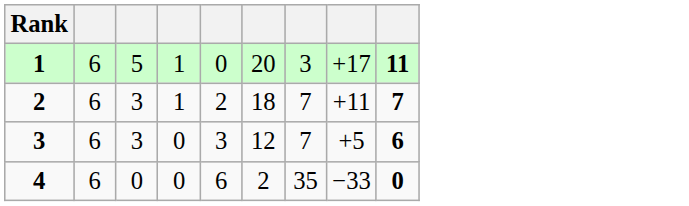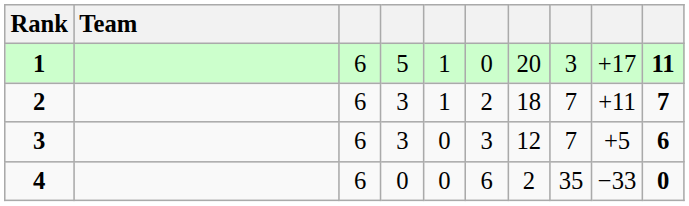 <table class="wikitable" style="text-align:center">
 <tr>
 <th width=30>Rank</th>
+<th width=165 style="text-align:left">Team</th>
 <th width=20></th>
 <th width=20></th>
 <th width=20></th>
 <th width=20></th>
 <th width=20></th>
 <th width=20></th>
 <th width=20></th>
 <th width=20></th>
 </tr>
 <tr bgcolor="#ccffcc">
 <td><strong>1</strong></td>
+<td align="left"></td>
 <td>6</td>
 <td>5</td>
 <td>1</td>
 <td>0</td>
 <td>20</td>
 <td>3</td>
 <td>+17</td>
 <td><strong>11</strong></td>
 </tr>
 <tr>
 <td><strong>2</strong></td>
+<td align="left"></td>
 <td>6</td>
 <td>3</td>
 <td>1</td>
 <td>2</td>
 <td>18</td>
 <td>7</td>
 <td>+11</td>
 <td><strong>7</strong></td>
 </tr>
 <tr>
 <td><strong>3</strong></td>
+<td align="left"></td>
 <td>6</td>
 <td>3</td>
 <td>0</td>
 <td>3</td>
 <td>12</td>
 <td>7</td>
 <td>+5</td>
 <td><strong>6</strong></td>
 </tr>
 <tr>
 <td><strong>4</strong></td>
+<td align="left"></td>
 <td>6</td>
 <td>0</td>
 <td>0</td>
 <td>6</td>
 <td>2</td>
 <td>35</td>
 <td>−33</td>
 <td><strong>0</strong></td>
 </tr>
 </table>
